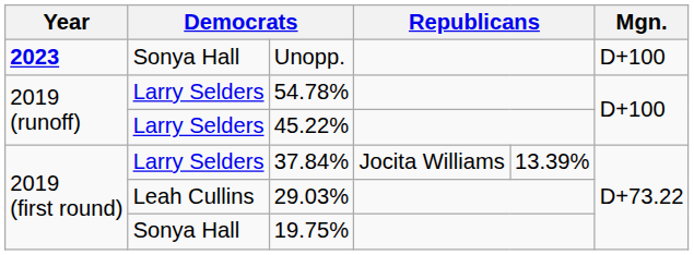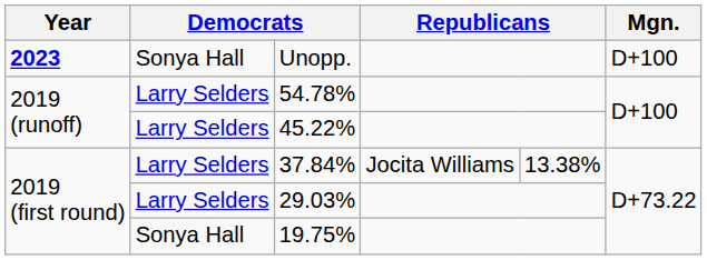 <table class="wikitable">
 <tr>
 <th>Year</th>
 <th colspan=2><a href='#'>Democrats</a></th>
 <th colspan=2><a href='#'>Republicans</a></th>
 <th>Mgn.</th>
 </tr>
 <tr>
 <td><strong><a href='#'>2023</a></strong></td>
 <td>Sonya Hall</td>
 <td>Unopp.</td>
 <td colspan=2></td>
 <td>D+100</td>
 </tr>
 <tr>
 <td rowspan=2>2019<br>(runoff)</td>
 <td><a href='#'>Larry Selders</a></td>
 <td>54.78%</td>
 <td colspan=2></td>
 <td rowspan=2 >D+100</td>
 </tr>
 <tr>
 <td><a href='#'>Larry Selders</a></td>
 <td>45.22%</td>
 </tr>
 <tr>
 <td rowspan=3>2019<br>(first round)</td>
 <td><a href='#'>Larry Selders</a></td>
 <td>37.84%</td>
 <td>Jocita Williams</td>
-<td>13.39%</td>
+<td>13.38%</td>
 <td rowspan=3 >D+73.22</td>
 </tr>
 <tr>
-<td>Leah Cullins</td>
+<td><a href='#'>Larry Selders</a></td>
 <td>29.03%</td>
 <td colspan=2></td>
 </tr>
 <tr>
 <td>Sonya Hall</td>
 <td>19.75%</td>
 <td colspan=2></td>
 </tr>
 </table>
